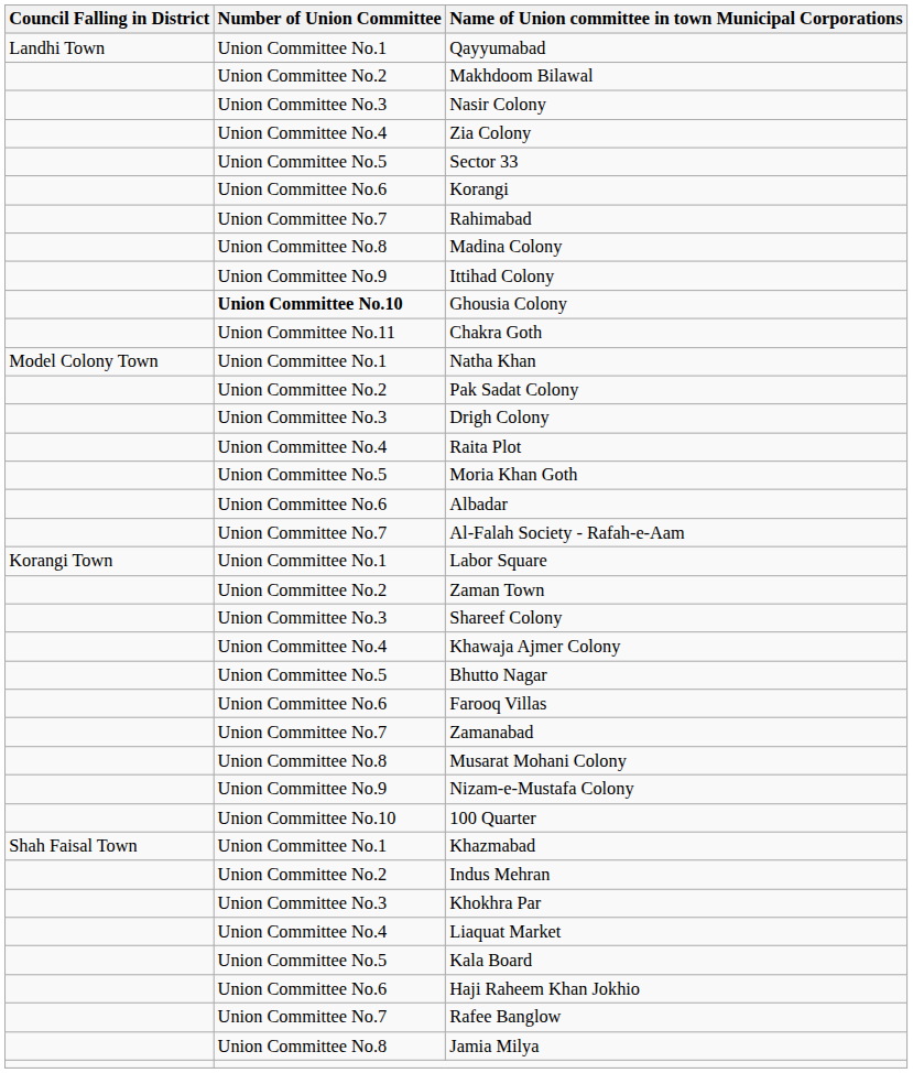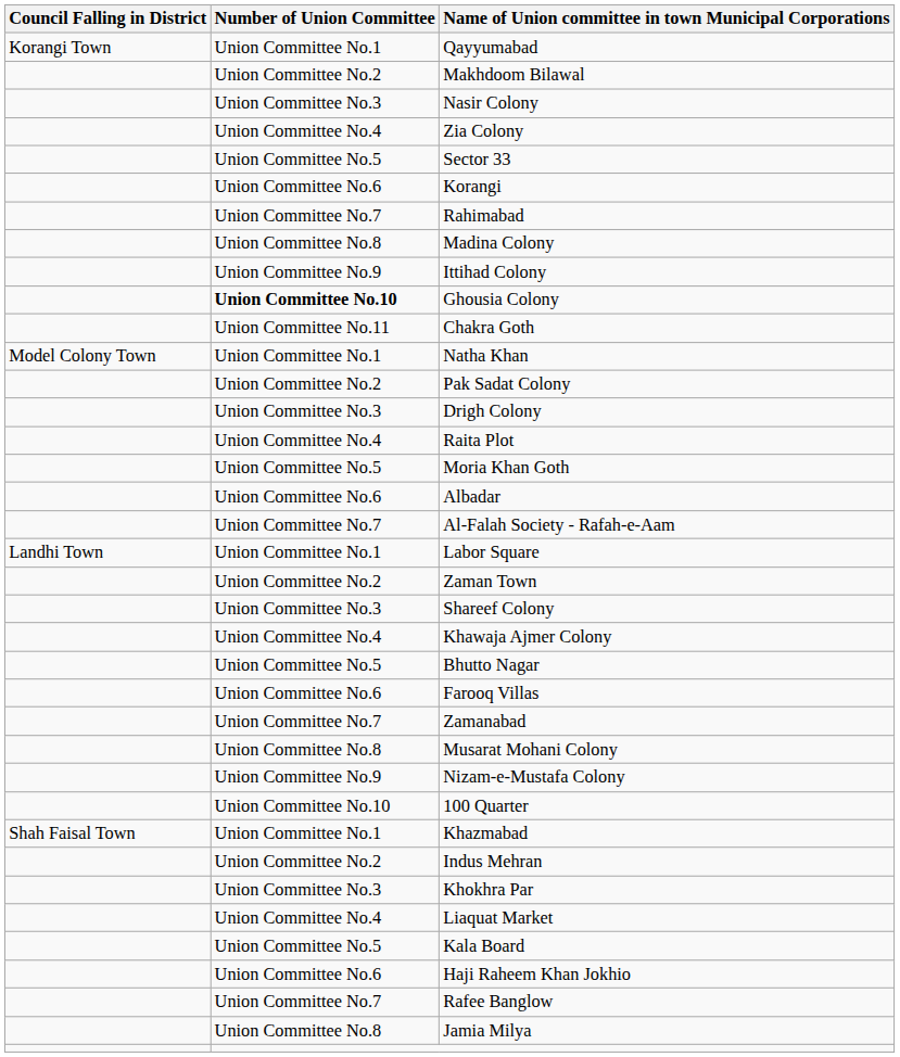 <table class="wikitable">
 <tr>
 <th>Council Falling in District</th>
 <th>Number of Union Committee</th>
 <th>Name of Union committee in town Municipal Corporations</th>
 </tr>
 <tr>
-<td>Landhi Town</td>
+<td>Korangi Town</td>
 <td>Union Committee No.1</td>
 <td>Qayyumabad</td>
 </tr>
 <tr>
 <td></td>
 <td>Union Committee No.2</td>
 <td>Makhdoom Bilawal</td>
 </tr>
 <tr>
 <td></td>
 <td>Union Committee No.3</td>
 <td>Nasir Colony</td>
 </tr>
 <tr>
 <td></td>
 <td>Union Committee No.4</td>
 <td>Zia Colony</td>
 </tr>
 <tr>
 <td></td>
 <td>Union Committee No.5</td>
 <td>Sector 33</td>
 </tr>
 <tr>
 <td></td>
 <td>Union Committee No.6</td>
 <td>Korangi</td>
 </tr>
 <tr>
 <td></td>
 <td>Union Committee No.7</td>
 <td>Rahimabad</td>
 </tr>
 <tr>
 <td></td>
 <td>Union Committee No.8</td>
 <td>Madina Colony</td>
 </tr>
 <tr>
 <td></td>
 <td>Union Committee No.9</td>
 <td>Ittihad Colony</td>
 </tr>
 <tr>
 <td></td>
 <td><strong>Union Committee No.10</strong></td>
 <td>Ghousia Colony</td>
 </tr>
 <tr>
 <td></td>
 <td>Union Committee No.11</td>
 <td>Chakra Goth</td>
 </tr>
 <tr>
 <td>Model Colony Town</td>
 <td>Union Committee No.1</td>
 <td>Natha Khan</td>
 </tr>
 <tr>
 <td></td>
 <td>Union Committee No.2</td>
 <td>Pak Sadat Colony</td>
 </tr>
 <tr>
 <td></td>
 <td>Union Committee No.3</td>
 <td>Drigh Colony</td>
 </tr>
 <tr>
 <td></td>
 <td>Union Committee No.4</td>
 <td>Raita Plot</td>
 </tr>
 <tr>
 <td></td>
 <td>Union Committee No.5</td>
 <td>Moria Khan Goth</td>
 </tr>
 <tr>
 <td></td>
 <td>Union Committee No.6</td>
 <td>Albadar</td>
 </tr>
 <tr>
 <td></td>
 <td>Union Committee No.7</td>
 <td>Al-Falah Society - Rafah-e-Aam</td>
 </tr>
 <tr>
-<td>Korangi Town</td>
+<td>Landhi Town</td>
 <td>Union Committee No.1</td>
 <td>Labor Square</td>
 </tr>
 <tr>
 <td></td>
 <td>Union Committee No.2</td>
 <td>Zaman Town</td>
 </tr>
 <tr>
 <td></td>
 <td>Union Committee No.3</td>
 <td>Shareef Colony</td>
 </tr>
 <tr>
 <td></td>
 <td>Union Committee No.4</td>
 <td>Khawaja Ajmer Colony</td>
 </tr>
 <tr>
 <td></td>
 <td>Union Committee No.5</td>
 <td>Bhutto Nagar</td>
 </tr>
 <tr>
 <td></td>
 <td>Union Committee No.6</td>
 <td>Farooq Villas</td>
 </tr>
 <tr>
 <td></td>
 <td>Union Committee No.7</td>
 <td>Zamanabad</td>
 </tr>
 <tr>
 <td></td>
 <td>Union Committee No.8</td>
 <td>Musarat Mohani Colony</td>
 </tr>
 <tr>
 <td></td>
 <td>Union Committee No.9</td>
 <td>Nizam-e-Mustafa Colony</td>
 </tr>
 <tr>
 <td></td>
 <td>Union Committee No.10</td>
 <td>100 Quarter</td>
 </tr>
 <tr>
 <td>Shah Faisal Town</td>
 <td>Union Committee No.1</td>
 <td>Khazmabad</td>
 </tr>
 <tr>
 <td></td>
 <td>Union Committee No.2</td>
 <td>Indus Mehran</td>
 </tr>
 <tr>
 <td></td>
 <td>Union Committee No.3</td>
 <td>Khokhra Par</td>
 </tr>
 <tr>
 <td></td>
 <td>Union Committee No.4</td>
 <td>Liaquat Market</td>
 </tr>
 <tr>
 <td></td>
 <td>Union Committee No.5</td>
 <td>Kala Board</td>
 </tr>
 <tr>
 <td></td>
 <td>Union Committee No.6</td>
 <td>Haji Raheem Khan Jokhio</td>
 </tr>
 <tr>
 <td></td>
 <td>Union Committee No.7</td>
 <td>Rafee Banglow</td>
 </tr>
 <tr>
 <td></td>
 <td>Union Committee No.8</td>
 <td>Jamia Milya</td>
 </tr>
 <tr>
 <td></td>
 </tr>
 </table>
